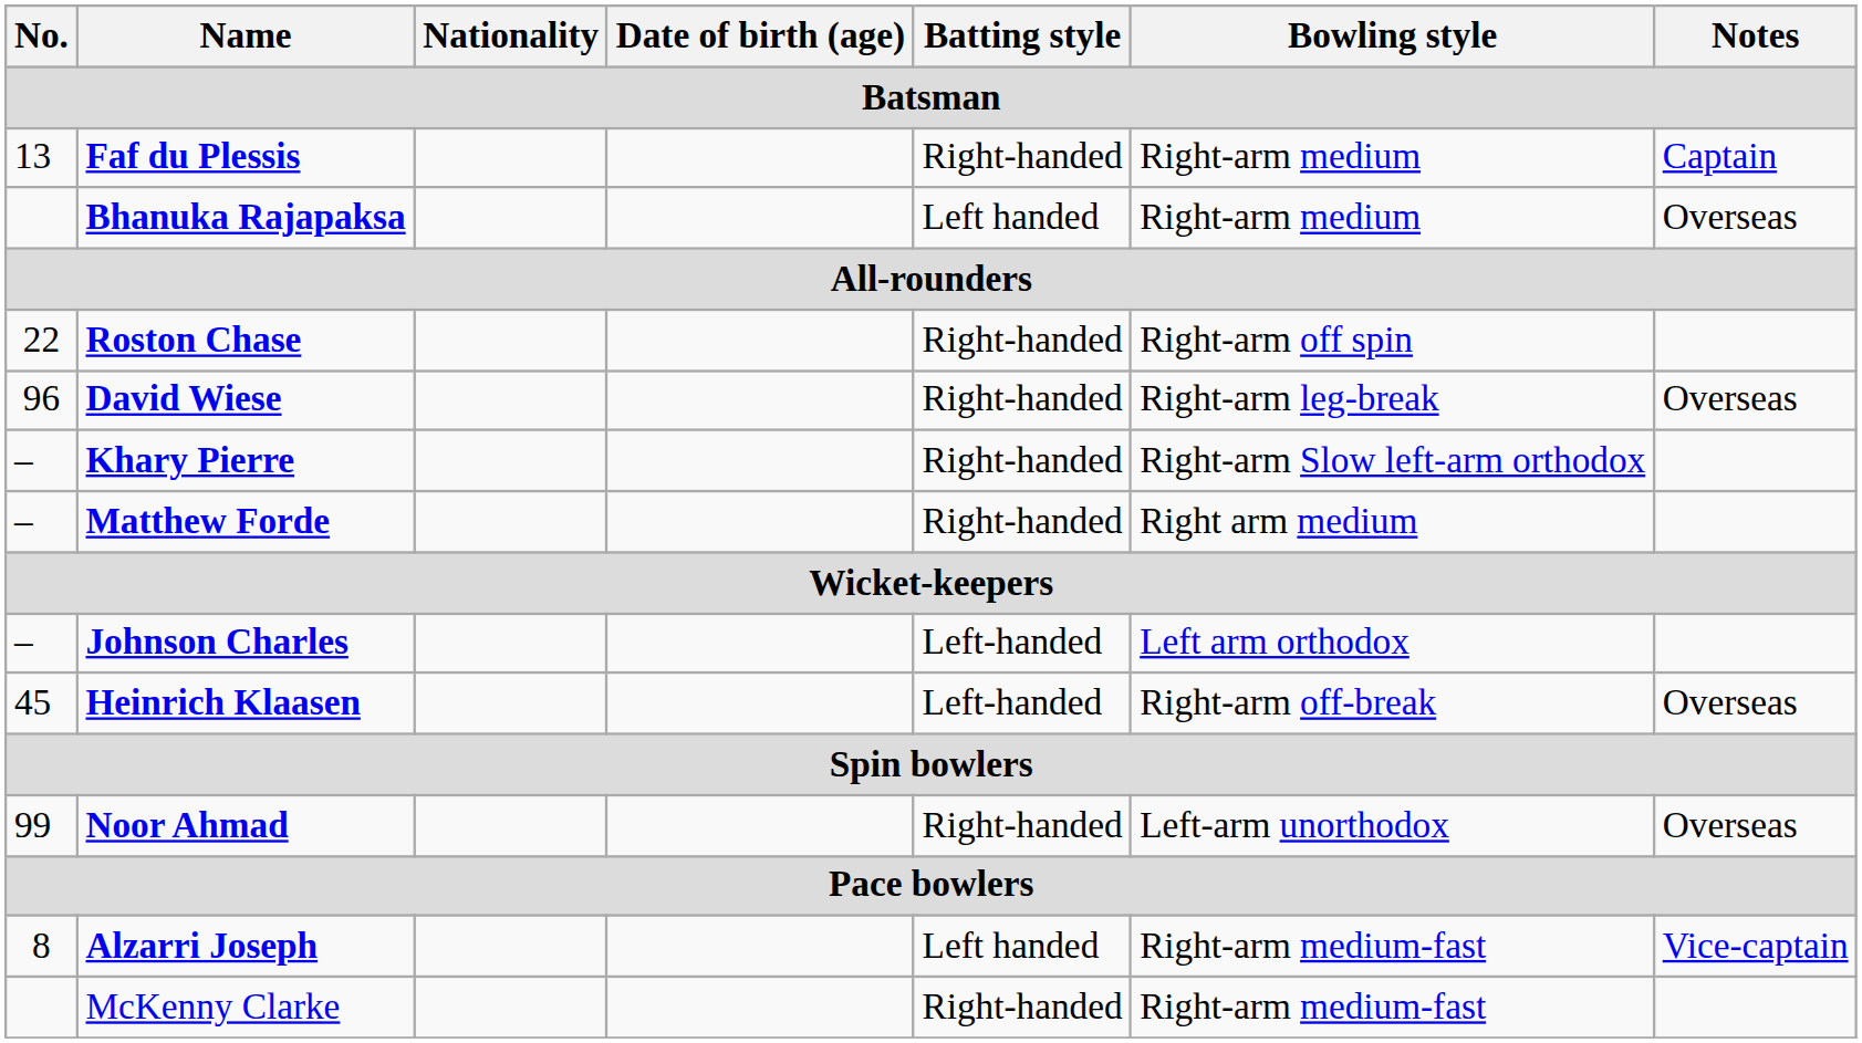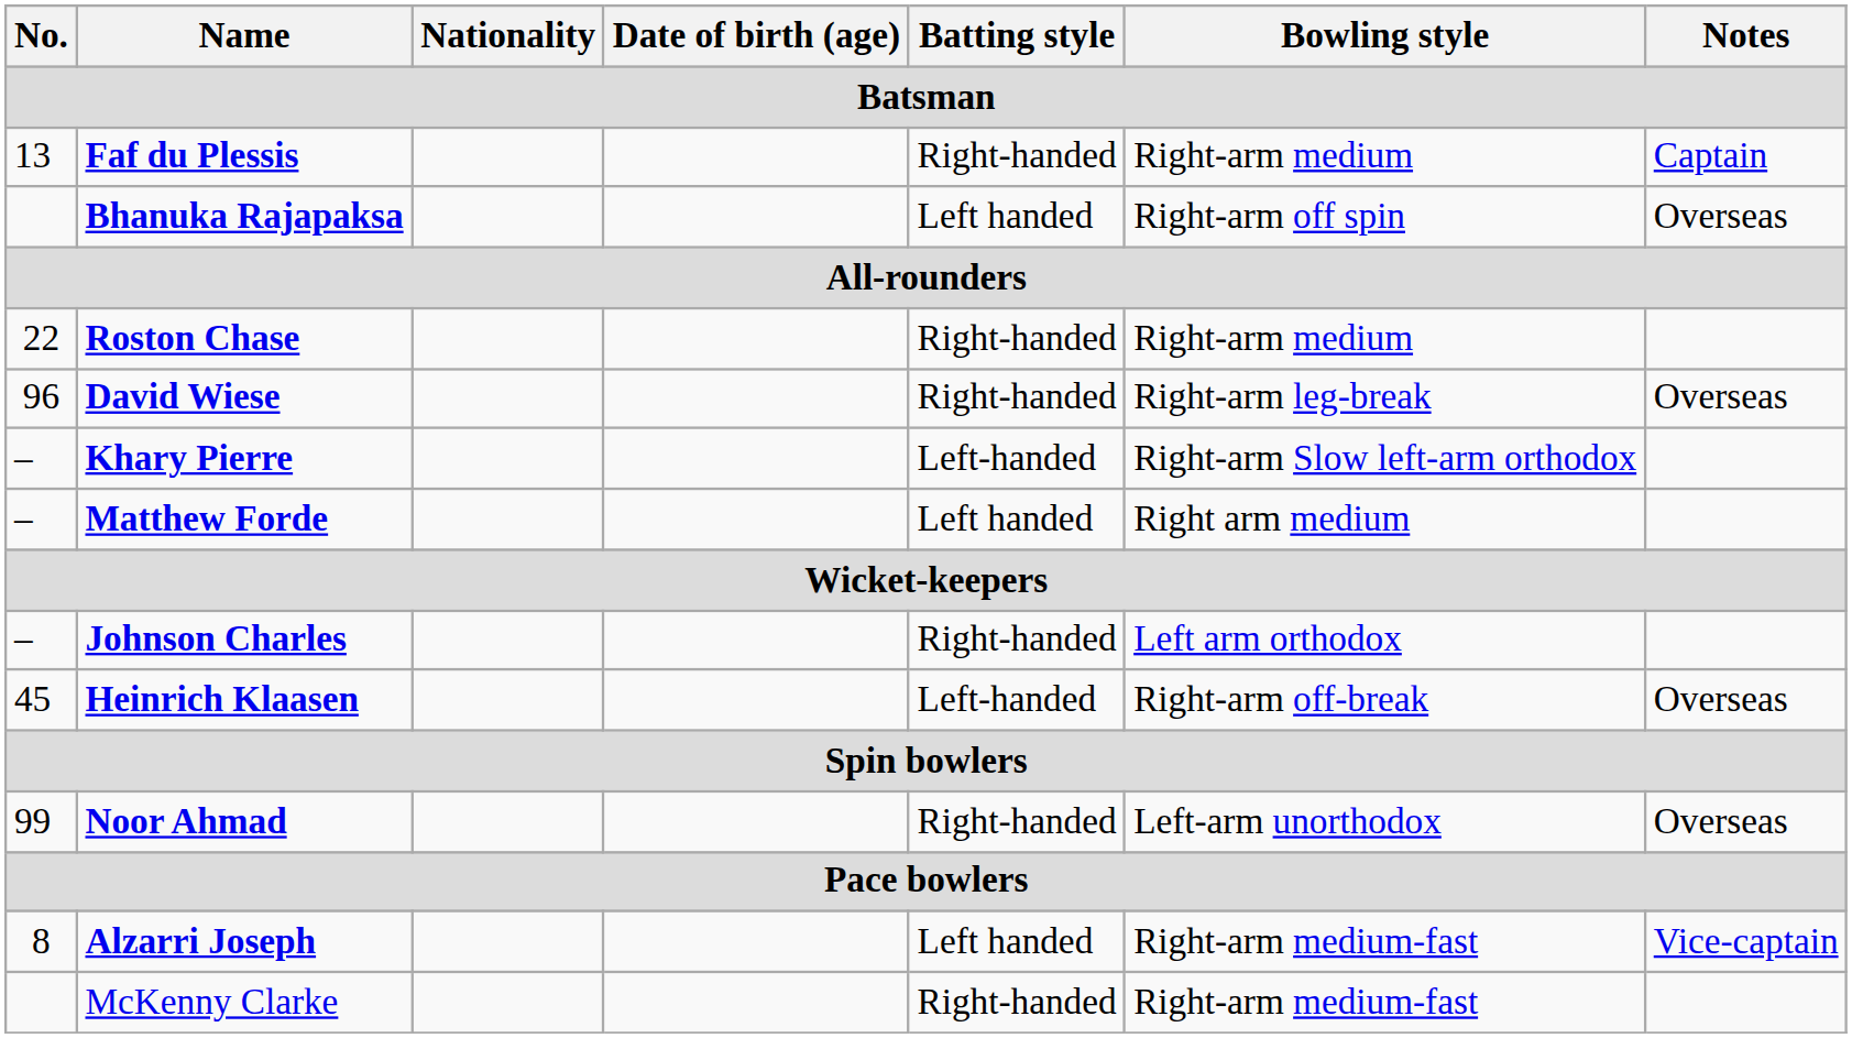 <table class="wikitable" style="font-size:90%;">
 <tr>
 <th>No.</th>
 <th>Name</th>
 <th>Nationality</th>
 <th>Date of birth (age)</th>
 <th>Batting style</th>
 <th>Bowling style</th>
 <th>Notes</th>
 </tr>
 <tr>
 <th colspan="7"  style="background:#dcdcdc; text-align:center;">Batsman</th>
 </tr>
 <tr>
 <td>13</td>
 <td><strong><a href='#'>Faf du Plessis</a></strong></td>
 <td></td>
 <td></td>
 <td>Right-handed</td>
 <td>Right-arm <a href='#'>medium</a></td>
 <td><a href='#'>Captain</a></td>
 </tr>
 <tr>
 <td></td>
 <td><strong><a href='#'>Bhanuka Rajapaksa</a></strong></td>
 <td></td>
 <td></td>
 <td>Left handed</td>
-<td>Right-arm <a href='#'>medium</a></td>
+<td>Right-arm <a href='#'>off spin</a></td>
 <td>Overseas</td>
 </tr>
 <tr>
 <th colspan="7" style="background: #DCDCDC" align=center>All-rounders</th>
 </tr>
 <tr>
 <td style="text-align:center">22</td>
 <td><strong><a href='#'>Roston Chase</a></strong></td>
 <td></td>
 <td></td>
 <td>Right-handed</td>
-<td>Right-arm <a href='#'>off spin</a></td>
+<td>Right-arm <a href='#'>medium</a></td>
 <td></td>
 </tr>
 <tr>
 <td style="text-align:center">96</td>
 <td><strong><a href='#'>David Wiese</a></strong></td>
 <td></td>
 <td></td>
 <td>Right-handed</td>
 <td>Right-arm <a href='#'>leg-break</a></td>
 <td>Overseas</td>
 </tr>
 <tr>
 <td>–</td>
 <td><strong><a href='#'>Khary Pierre</a></strong></td>
 <td></td>
 <td></td>
-<td>Right-handed</td>
+<td>Left-handed</td>
 <td>Right-arm <a href='#'>Slow left-arm orthodox</a></td>
 <td style="text-align:center;"></td>
 </tr>
 <tr>
 <td>–</td>
 <td><strong><a href='#'>Matthew Forde</a></strong></td>
 <td></td>
 <td></td>
-<td>Right-handed</td>
+<td>Left handed</td>
 <td>Right arm <a href='#'>medium</a></td>
 <td></td>
 </tr>
 <tr>
 <th colspan="7" style="background: #DCDCDC" align=center>Wicket-keepers</th>
 </tr>
 <tr>
 <td>–</td>
 <td><strong><a href='#'>Johnson Charles</a></strong></td>
 <td></td>
 <td></td>
-<td>Left-handed</td>
+<td>Right-handed</td>
 <td><a href='#'>Left arm orthodox</a></td>
 <td></td>
 </tr>
 <tr>
 <td>45</td>
 <td><strong><a href='#'>Heinrich Klaasen</a></strong></td>
 <td></td>
 <td></td>
 <td>Left-handed</td>
 <td>Right-arm <a href='#'>off-break</a></td>
 <td>Overseas</td>
 </tr>
 <tr>
 <th colspan="7" style="background: #DCDCDC" align=center>Spin bowlers</th>
 </tr>
 <tr>
 <td>99</td>
 <td><strong><a href='#'>Noor Ahmad</a></strong></td>
 <td></td>
 <td></td>
 <td>Right-handed</td>
 <td>Left-arm <a href='#'>unorthodox</a></td>
 <td>Overseas</td>
 </tr>
 <tr>
 <th colspan="7" style="background: #DCDCDC" align=center>Pace bowlers</th>
 </tr>
 <tr>
 <td style="text-align:center">8</td>
 <td><strong><a href='#'>Alzarri Joseph</a></strong></td>
 <td></td>
 <td></td>
 <td>Left handed</td>
 <td>Right-arm <a href='#'>medium-fast</a></td>
 <td><a href='#'>Vice-captain</a></td>
 </tr>
 <tr>
 <td style="text-align:center"></td>
 <td><a href='#'>McKenny Clarke</a></td>
 <td></td>
 <td></td>
 <td>Right-handed</td>
 <td>Right-arm <a href='#'>medium-fast</a></td>
 <td></td>
 </tr>
 </table>
